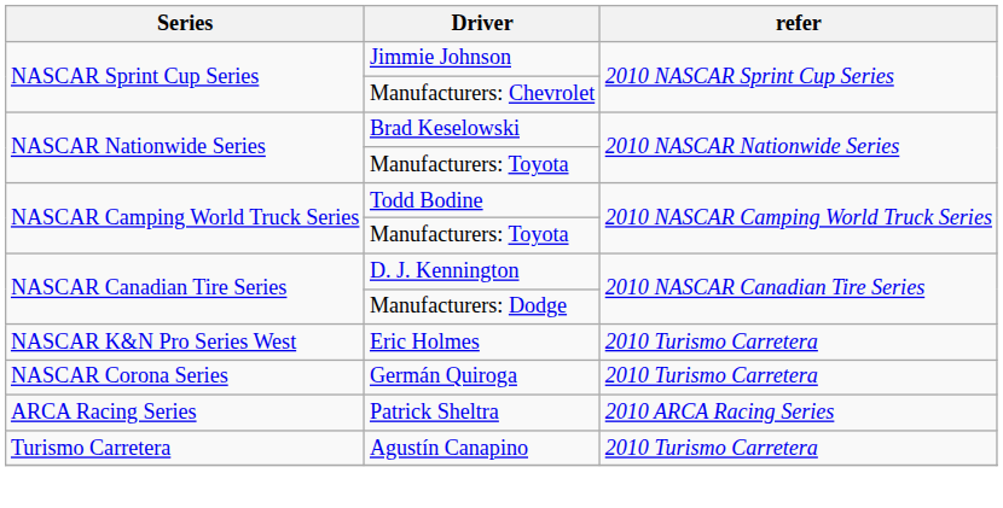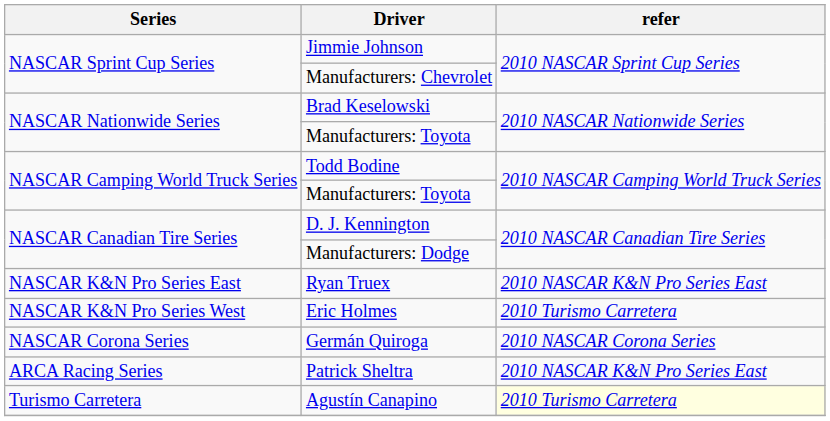 <table class="wikitable" style="font-size: 87%;">
 <tr>
 <th>Series</th>
 <th>Driver</th>
 <th>refer</th>
 </tr>
 <tr>
 <td rowspan=2><a href='#'>NASCAR Sprint Cup Series</a></td>
 <td> <a href='#'>Jimmie Johnson</a></td>
 <td rowspan=2><em><a href='#'>2010 NASCAR Sprint Cup Series</a></em></td>
 </tr>
 <tr>
 <td>Manufacturers:  <a href='#'>Chevrolet</a></td>
 </tr>
 <tr>
 <td rowspan=2><a href='#'>NASCAR Nationwide Series</a></td>
 <td> <a href='#'>Brad Keselowski</a></td>
 <td rowspan=2><em><a href='#'>2010 NASCAR Nationwide Series</a></em></td>
 </tr>
 <tr>
 <td>Manufacturers:  <a href='#'>Toyota</a></td>
 </tr>
 <tr>
 <td rowspan=2><a href='#'>NASCAR Camping World Truck Series</a></td>
 <td> <a href='#'>Todd Bodine</a></td>
 <td rowspan=2><em><a href='#'>2010 NASCAR Camping World Truck Series</a></em></td>
 </tr>
 <tr>
 <td>Manufacturers:  <a href='#'>Toyota</a></td>
 </tr>
 <tr>
 <td rowspan=2><a href='#'>NASCAR Canadian Tire Series</a></td>
 <td> <a href='#'>D. J. Kennington</a></td>
 <td rowspan=2><em><a href='#'>2010 NASCAR Canadian Tire Series</a></em></td>
 </tr>
 <tr>
 <td>Manufacturers:  <a href='#'>Dodge</a></td>
 </tr>
 <tr>
+<td><a href='#'>NASCAR K&N Pro Series East</a></td>
+<td> <a href='#'>Ryan Truex</a></td>
+<td><em><a href='#'>2010 NASCAR K&N Pro Series East</a></em></td>
+</tr>
+<tr>
 <td><a href='#'>NASCAR K&N Pro Series West</a></td>
 <td> <a href='#'>Eric Holmes</a></td>
 <td><em><a href='#'>2010 Turismo Carretera</a></em></td>
 </tr>
 <tr>
 <td><a href='#'>NASCAR Corona Series</a></td>
 <td> <a href='#'>Germán Quiroga</a></td>
-<td><em><a href='#'>2010 Turismo Carretera</a></em></td>
+<td><em><a href='#'>2010 NASCAR Corona Series</a></em></td>
 </tr>
 <tr>
 <td><a href='#'>ARCA Racing Series</a></td>
 <td> <a href='#'>Patrick Sheltra</a></td>
-<td><em><a href='#'>2010 ARCA Racing Series</a></em></td>
+<td><em><a href='#'>2010 NASCAR K&N Pro Series East</a></em></td>
 </tr>
 <tr>
 <td><a href='#'>Turismo Carretera</a></td>
 <td> <a href='#'>Agustín Canapino</a></td>
-<td><em><a href='#'>2010 Turismo Carretera</a></em></td>
+<td style="background: lightyellow;"><em><a href='#'>2010 Turismo Carretera</a></em></td>
 </tr>
 <tr>
 </tr>
 </table>
